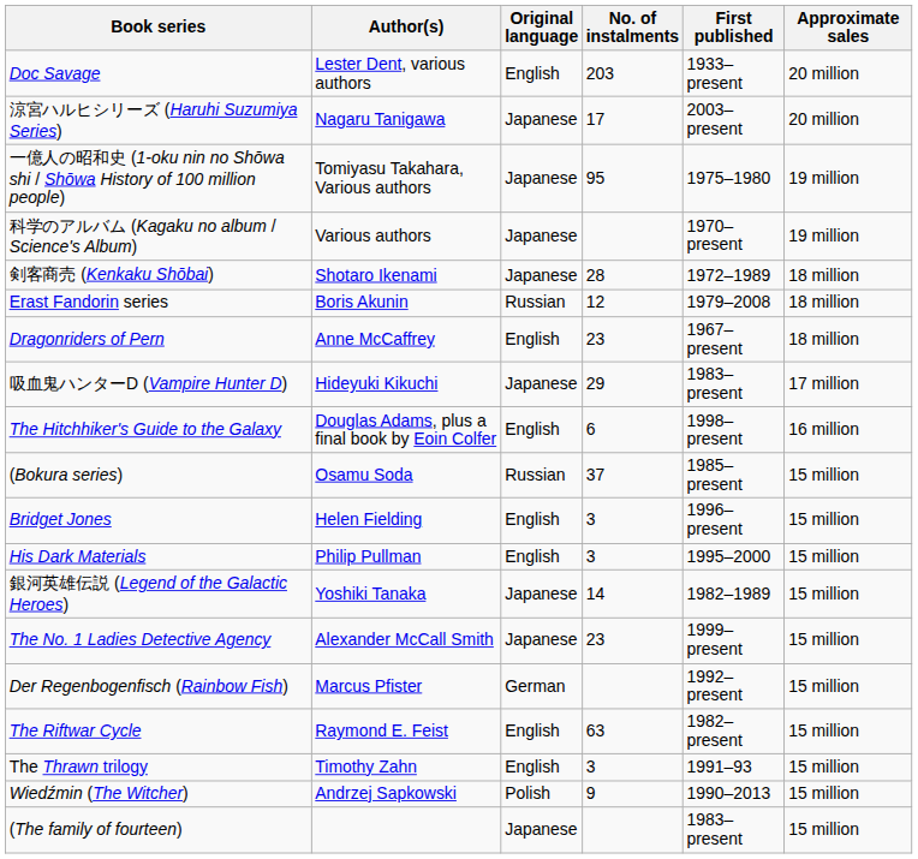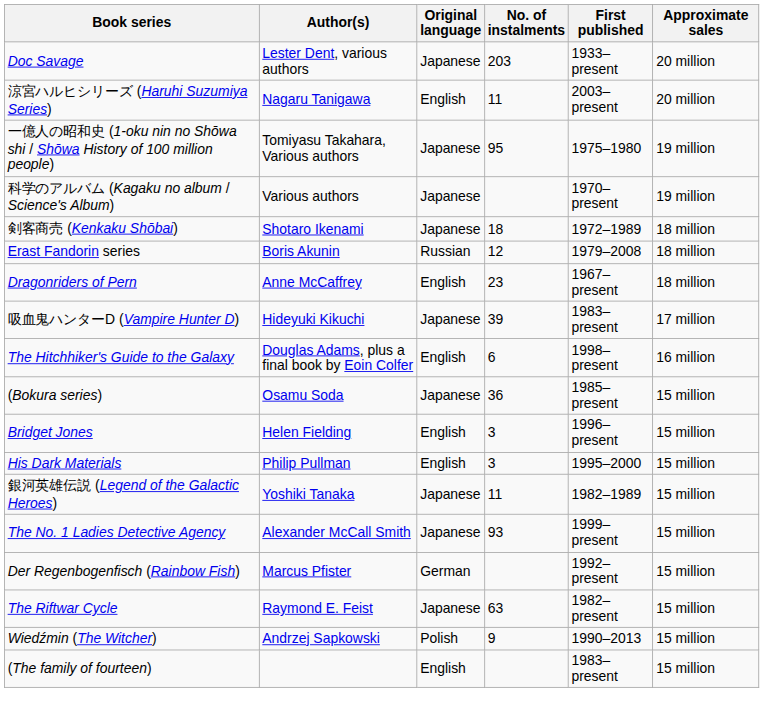 <table class="wikitable sortable">
 <tr>
 <th>Book series</th>
 <th>Author(s)</th>
 <th>Original<br>language</th>
 <th>No. of<br>instalments</th>
 <th>First published</th>
 <th>Approximate sales</th>
 </tr>
 <tr>
 <td><em><a href='#'>Doc Savage</a></em></td>
 <td><a href='#'>Lester Dent</a>, various authors</td>
-<td>English</td>
+<td>Japanese</td>
 <td>203</td>
 <td>1933–present</td>
 <td>20 million</td>
 </tr>
 <tr>
 <td>涼宮ハルヒシリーズ (<em><a href='#'>Haruhi Suzumiya Series</a></em>)</td>
 <td><a href='#'>Nagaru Tanigawa</a></td>
-<td>Japanese</td>
-<td>17</td>
+<td>English</td>
+<td>11</td>
 <td>2003–present</td>
 <td>20 million</td>
 </tr>
 <tr>
 <td>一億人の昭和史 (<em>1-oku nin no Shōwa shi</em> / <em><a href='#'>Shōwa</a> History of 100 million people</em>)</td>
 <td>Tomiyasu Takahara, Various authors</td>
 <td>Japanese</td>
 <td>95</td>
 <td>1975–1980</td>
 <td>19 million</td>
 </tr>
 <tr>
 <td>科学のアルバム (<em>Kagaku no album</em> / <em>Science's Album</em>)</td>
 <td>Various authors</td>
 <td>Japanese</td>
 <td></td>
 <td>1970–present</td>
 <td>19 million</td>
 </tr>
 <tr>
 <td>剣客商売 (<em><a href='#'>Kenkaku Shōbai</a></em>)</td>
 <td><a href='#'>Shotaro Ikenami</a></td>
 <td>Japanese</td>
-<td>28</td>
+<td>18</td>
 <td>1972–1989</td>
 <td>18 million</td>
 </tr>
 <tr>
 <td><a href='#'>Erast Fandorin</a> series</td>
 <td><a href='#'>Boris Akunin</a></td>
 <td>Russian</td>
 <td>12</td>
 <td>1979–2008</td>
 <td>18 million</td>
 </tr>
 <tr>
 <td><em><a href='#'>Dragonriders of Pern</a></em></td>
 <td><a href='#'>Anne McCaffrey</a></td>
 <td>English</td>
 <td>23</td>
 <td>1967–present</td>
 <td>18 million</td>
 </tr>
 <tr>
 <td>吸血鬼ハンターD (<em><a href='#'>Vampire Hunter D</a></em>)</td>
 <td><a href='#'>Hideyuki Kikuchi</a></td>
 <td>Japanese</td>
-<td>29</td>
+<td>39</td>
 <td>1983–present</td>
 <td>17 million</td>
 </tr>
 <tr>
 <td><em><a href='#'>The Hitchhiker's Guide to the Galaxy</a></em></td>
 <td><a href='#'>Douglas Adams</a>, plus a final book by <a href='#'>Eoin Colfer</a></td>
 <td>English</td>
 <td>6</td>
 <td>1998–present</td>
 <td>16 million</td>
 </tr>
 <tr>
 <td> (<em>Bokura series</em>)</td>
 <td><a href='#'>Osamu Soda</a></td>
-<td>Russian</td>
-<td>37</td>
+<td>Japanese</td>
+<td>36</td>
 <td>1985–present</td>
 <td>15 million</td>
 </tr>
 <tr>
 <td><em><a href='#'>Bridget Jones</a></em></td>
 <td><a href='#'>Helen Fielding</a></td>
 <td>English</td>
 <td>3</td>
 <td>1996–present</td>
 <td>15 million</td>
 </tr>
 <tr>
 <td><em><a href='#'>His Dark Materials</a></em></td>
 <td><a href='#'>Philip Pullman</a></td>
 <td>English</td>
 <td>3</td>
 <td>1995–2000</td>
 <td>15 million</td>
 </tr>
 <tr>
 <td>銀河英雄伝説 (<em><a href='#'>Legend of the Galactic Heroes</a></em>)</td>
 <td><a href='#'>Yoshiki Tanaka</a></td>
 <td>Japanese</td>
-<td>14</td>
+<td>11</td>
 <td>1982–1989</td>
 <td>15 million</td>
 </tr>
 <tr>
 <td><em><a href='#'>The No. 1 Ladies Detective Agency</a></em></td>
 <td><a href='#'>Alexander McCall Smith</a></td>
 <td>Japanese</td>
-<td>23</td>
+<td>93</td>
 <td>1999–present</td>
 <td>15 million</td>
 </tr>
 <tr>
 <td><em>Der Regenbogenfisch</em> (<em><a href='#'>Rainbow Fish</a></em>)</td>
 <td><a href='#'>Marcus Pfister</a></td>
 <td>German</td>
 <td></td>
 <td>1992–present</td>
 <td>15 million</td>
 </tr>
 <tr>
 <td><em><a href='#'>The Riftwar Cycle</a></em></td>
 <td><a href='#'>Raymond E. Feist</a></td>
-<td>English</td>
+<td>Japanese</td>
 <td>63</td>
 <td>1982–present</td>
-<td>15 million</td>
-</tr>
-<tr>
-<td>The <a href='#'><em>Thrawn</em> trilogy</a></td>
-<td><a href='#'>Timothy Zahn</a></td>
-<td>English</td>
-<td>3</td>
-<td>1991–93</td>
 <td>15 million</td>
 </tr>
 <tr>
 <td><em>Wiedźmin</em> (<em><a href='#'>The Witcher</a></em>)</td>
 <td><a href='#'>Andrzej Sapkowski</a></td>
 <td>Polish</td>
 <td>9</td>
 <td>1990–2013</td>
 <td>15 million</td>
 </tr>
 <tr>
 <td> (<em>The family of fourteen</em>)</td>
 <td></td>
-<td>Japanese</td>
+<td>English</td>
 <td></td>
 <td>1983–present</td>
 <td>15 million</td>
 </tr>
 </table>
